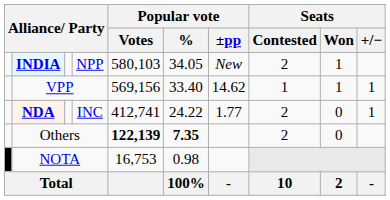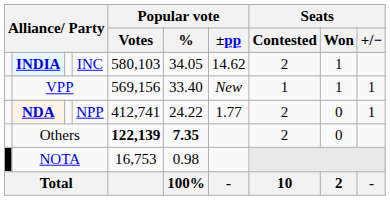 <table class="wikitable sortable" style="text-align:center;">
 <tr>
 <th colspan="4" rowspan="2">Alliance/ Party</th>
 <th colspan="3">Popular vote</th>
 <th colspan="3">Seats</th>
 </tr>
 <tr>
 <th>Votes</th>
 <th>%</th>
 <th>±<a href='#'>pp</a></th>
 <th>Contested</th>
 <th>Won</th>
 <th><strong>+/−</strong></th>
 </tr>
 <tr>
 <td></td>
 <th style="background:#E5F8FF"><a href='#'>INDIA</a></th>
 <td></td>
-<td><a href='#'>NPP</a></td>
+<td><a href='#'>INC</a></td>
 <td>580,103</td>
 <td>34.05</td>
-<td><em>New</em></td>
+<td>14.62</td>
 <td>2</td>
 <td>1</td>
 <td></td>
 </tr>
 <tr>
 <td></td>
 <td colspan="3"><a href='#'>VPP</a></td>
 <td>569,156</td>
 <td>33.40</td>
-<td>14.62</td>
+<td><em>New</em></td>
 <td>1</td>
 <td>1</td>
 <td>1</td>
 </tr>
 <tr>
 <td></td>
 <td style="background:#fef3e8"><strong><a href='#'>NDA</a></strong></td>
 <td></td>
-<td><a href='#'>INC</a></td>
+<td><a href='#'>NPP</a></td>
 <td>412,741</td>
 <td>24.22</td>
 <td>1.77</td>
 <td>2</td>
 <td>0</td>
 <td>1</td>
 </tr>
 <tr>
 <td></td>
 <td colspan="3">Others</td>
 <td><strong>122,139</strong></td>
 <td><strong>7.35</strong></td>
 <td></td>
 <td>2</td>
 <td>0</td>
 <td></td>
 </tr>
 <tr>
 <td bgcolor="Black"></td>
 <td colspan="3"><a href='#'>NOTA</a></td>
 <td>16,753</td>
 <td>0.98</td>
 <td></td>
 <th colspan="3" style="background-color:#E9E9E9"></th>
 </tr>
 <tr>
 <th colspan="4">Total</th>
 <th></th>
 <th>100%</th>
 <th>-</th>
 <th>10</th>
 <th>2</th>
 <th>-</th>
 </tr>
 </table>
